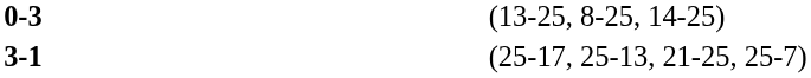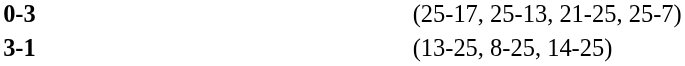 <table width=100% cellspacing=1>
 <tr>
 <th width=20%></th>
 <th width=12%></th>
 <th width=20%></th>
 <th width=33%></th>
 <td></td>
 </tr>
 <tr style=font-size:90%>
 <td align=right></td>
 <td align=center><strong>0-3</strong></td>
 <td></td>
-<td>(13-25, 8-25, 14-25)</td>
+<td>(25-17, 25-13, 21-25, 25-7)</td>
 <td></td>
 </tr>
 <tr style=font-size:90%>
 <td align=right></td>
 <td align=center><strong>3-1</strong></td>
 <td></td>
-<td>(25-17, 25-13, 21-25, 25-7)</td>
+<td>(13-25, 8-25, 14-25)</td>
 </tr>
 </table>
